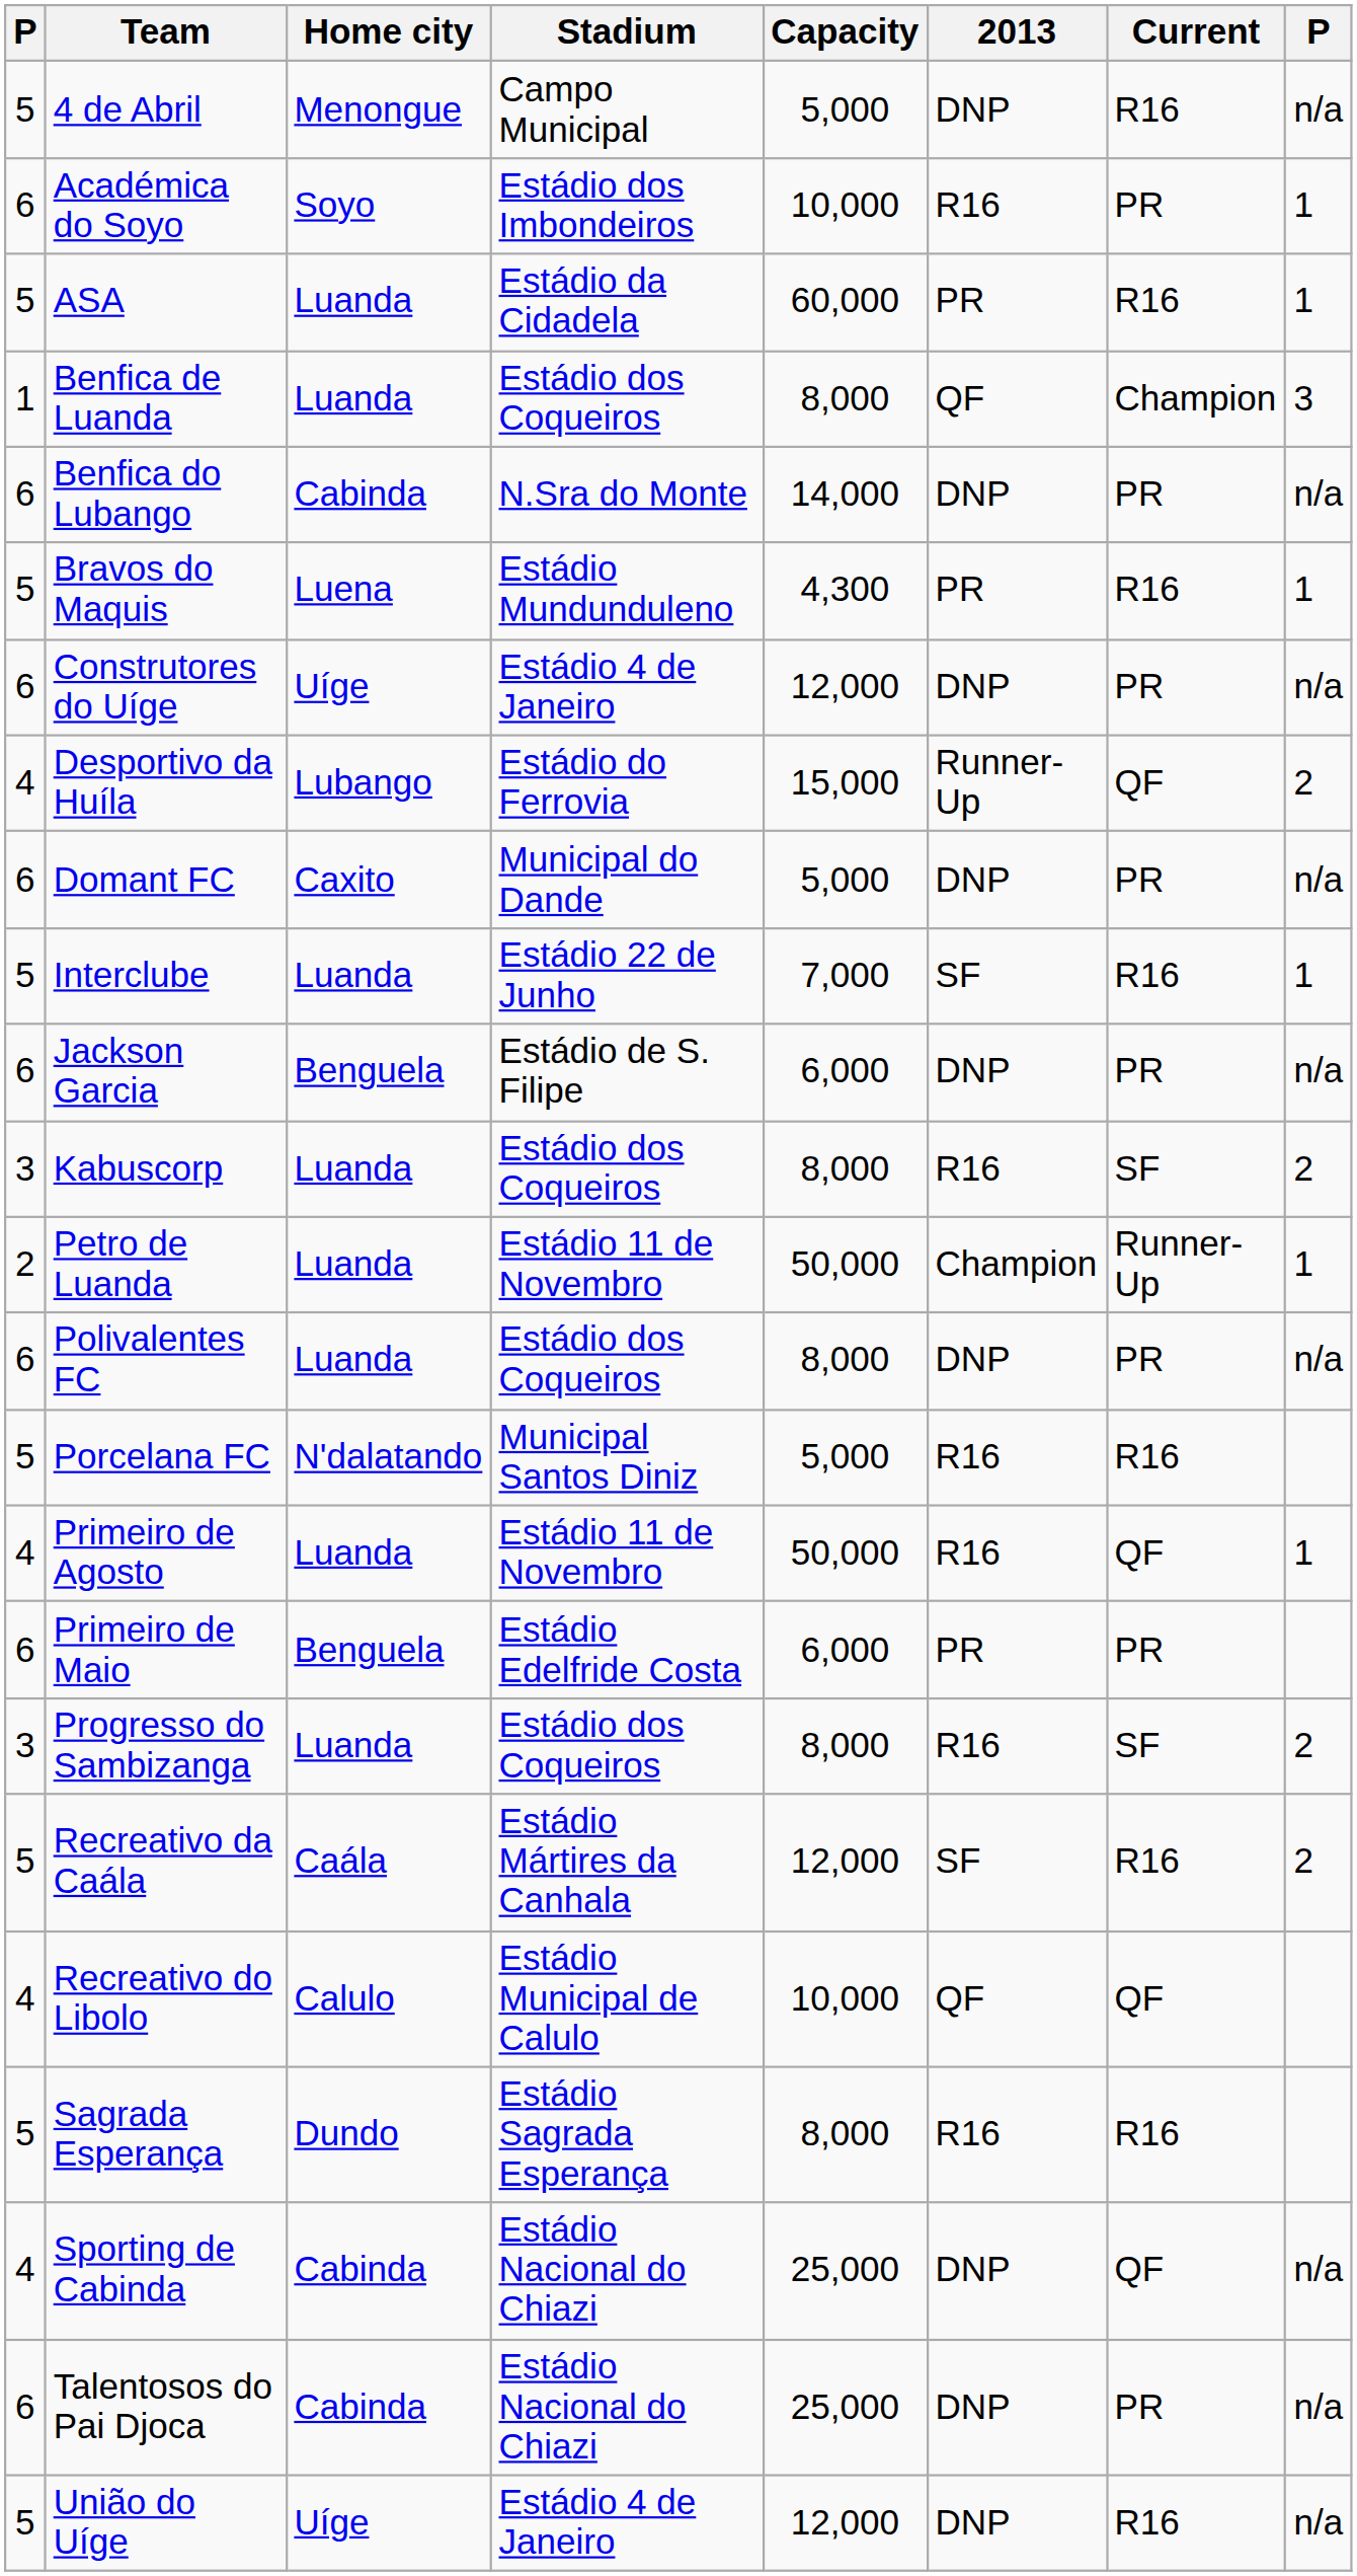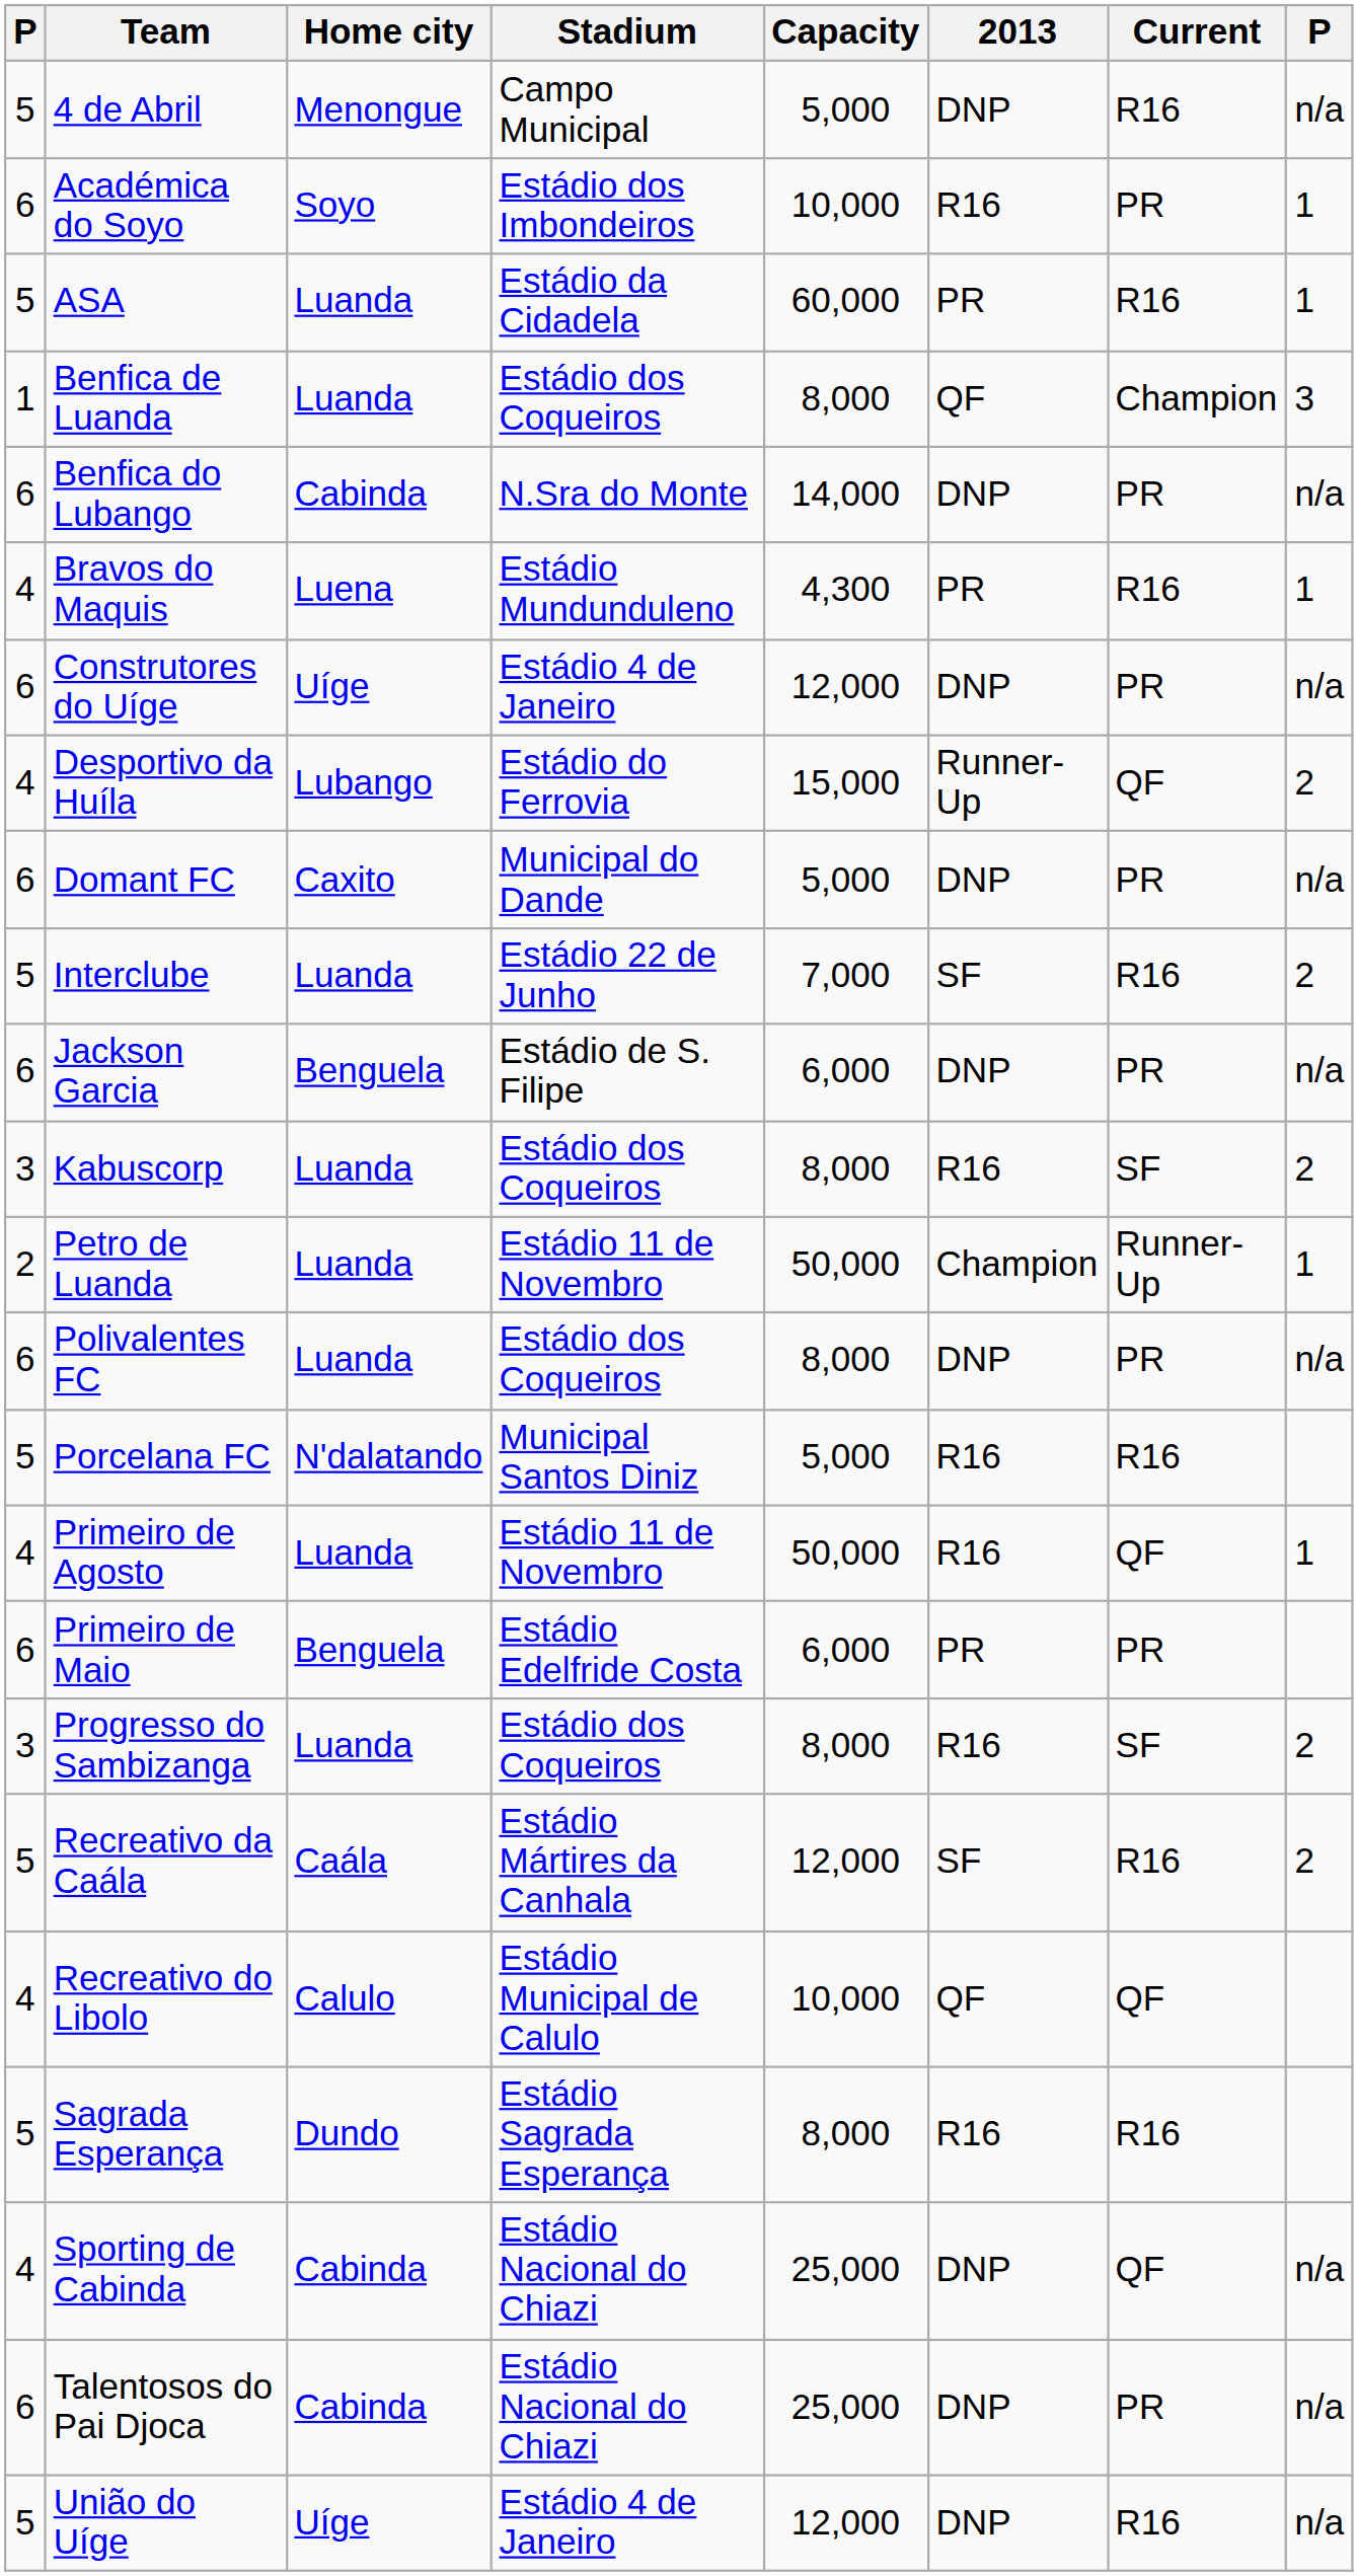 <table class="wikitable sortable">
 <tr>
 <th>P</th>
 <th>Team</th>
 <th>Home city</th>
 <th>Stadium</th>
 <th>Capacity</th>
 <th>2013</th>
 <th>Current</th>
 <th>P</th>
 </tr>
 <tr>
 <td align=center>5</td>
 <td><a href='#'>4 de Abril</a></td>
 <td><a href='#'>Menongue</a></td>
 <td>Campo Municipal</td>
 <td align="center">5,000</td>
 <td data-sort-value="7">DNP</td>
 <td data-sort-value="5">R16</td>
 <td>n/a</td>
 </tr>
 <tr>
 <td align=center>6</td>
 <td><a href='#'>Académica do Soyo</a></td>
 <td><a href='#'>Soyo</a></td>
 <td><a href='#'>Estádio dos Imbondeiros</a></td>
 <td align="center">10,000</td>
 <td data-sort-value="5">R16</td>
 <td data-sort-value="6">PR</td>
 <td> 1</td>
 </tr>
 <tr>
 <td align=center>5</td>
 <td><a href='#'>ASA</a></td>
 <td><a href='#'>Luanda</a></td>
 <td><a href='#'>Estádio da Cidadela</a></td>
 <td align="center">60,000</td>
 <td data-sort-value="6">PR</td>
 <td data-sort-value="5">R16</td>
 <td data-sort-value="3"> 1</td>
 </tr>
 <tr>
 <td align=center>1</td>
 <td><a href='#'>Benfica de Luanda</a></td>
 <td><a href='#'>Luanda</a></td>
 <td><a href='#'>Estádio dos Coqueiros</a></td>
 <td align="center">8,000</td>
 <td data-sort-value="4">QF</td>
 <td data-sort-value="1">Champion</td>
 <td data-sort-value="1"> 3</td>
 </tr>
 <tr>
 <td align=center>6</td>
 <td><a href='#'>Benfica do Lubango</a></td>
 <td><a href='#'>Cabinda</a></td>
 <td><a href='#'>N.Sra do Monte</a></td>
 <td align="center">14,000</td>
 <td data-sort-value="7">DNP</td>
 <td data-sort-value="6">PR</td>
 <td>n/a</td>
 </tr>
 <tr>
-<td align=center>5</td>
+<td align=center>4</td>
 <td><a href='#'>Bravos do Maquis</a></td>
 <td><a href='#'>Luena</a></td>
 <td><a href='#'>Estádio Mundunduleno</a></td>
 <td align="center">4,300</td>
 <td data-sort-value="6">PR</td>
 <td data-sort-value="5">R16</td>
 <td> 1</td>
 </tr>
 <tr>
 <td align=center>6</td>
 <td><a href='#'>Construtores do Uíge</a></td>
 <td><a href='#'>Uíge</a></td>
 <td><a href='#'>Estádio 4 de Janeiro</a></td>
 <td align="center">12,000</td>
 <td data-sort-value="7">DNP</td>
 <td data-sort-value="6">PR</td>
 <td>n/a</td>
 </tr>
 <tr>
 <td align=center>4</td>
 <td><a href='#'>Desportivo da Huíla</a></td>
 <td><a href='#'>Lubango</a></td>
 <td><a href='#'>Estádio do Ferrovia</a></td>
 <td align="center">15,000</td>
 <td data-sort-value="2">Runner-Up</td>
 <td data-sort-value="4">QF</td>
 <td> 2</td>
 </tr>
 <tr>
 <td align=center>6</td>
 <td><a href='#'>Domant FC</a></td>
 <td><a href='#'>Caxito</a></td>
 <td><a href='#'>Municipal do Dande</a></td>
 <td align="center">5,000</td>
 <td data-sort-value="7">DNP</td>
 <td data-sort-value="6">PR</td>
 <td>n/a</td>
 </tr>
 <tr>
 <td align=center>5</td>
 <td><a href='#'>Interclube</a></td>
 <td><a href='#'>Luanda</a></td>
 <td><a href='#'>Estádio 22 de Junho</a></td>
 <td align="center">7,000</td>
 <td data-sort-value="3">SF</td>
 <td data-sort-value="5">R16</td>
-<td> 1</td>
+<td> 2</td>
 </tr>
 <tr>
 <td align=center>6</td>
 <td><a href='#'>Jackson Garcia</a></td>
 <td><a href='#'>Benguela</a></td>
 <td>Estádio de S. Filipe</td>
 <td align="center">6,000</td>
 <td data-sort-value="7">DNP</td>
 <td data-sort-value="6">PR</td>
 <td>n/a</td>
 </tr>
 <tr>
 <td align=center>3</td>
 <td><a href='#'>Kabuscorp</a></td>
 <td><a href='#'>Luanda</a></td>
 <td><a href='#'>Estádio dos Coqueiros</a></td>
 <td align="center">8,000</td>
 <td data-sort-value="5">R16</td>
 <td data-sort-value="3">SF</td>
 <td data-sort-value="2"> 2</td>
 </tr>
 <tr>
 <td align=center>2</td>
 <td><a href='#'>Petro de Luanda</a></td>
 <td><a href='#'>Luanda</a></td>
 <td><a href='#'>Estádio 11 de Novembro</a></td>
 <td align="center">50,000</td>
 <td data-sort-value="1">Champion</td>
 <td data-sort-value="2">Runner-Up</td>
 <td> 1</td>
 </tr>
 <tr>
 <td align=center>6</td>
 <td><a href='#'>Polivalentes FC</a></td>
 <td><a href='#'>Luanda</a></td>
 <td><a href='#'>Estádio dos Coqueiros</a></td>
 <td align="center">8,000</td>
 <td data-sort-value="7">DNP</td>
 <td data-sort-value="6">PR</td>
 <td>n/a</td>
 </tr>
 <tr>
 <td align=center>5</td>
 <td><a href='#'>Porcelana FC</a></td>
 <td><a href='#'>N'dalatando</a></td>
 <td><a href='#'>Municipal Santos Diniz</a></td>
 <td align="center">5,000</td>
 <td data-sort-value="5">R16</td>
 <td data-sort-value="5">R16</td>
 <td align=center data-sort-value="4"></td>
 </tr>
 <tr>
 <td align=center>4</td>
 <td><a href='#'>Primeiro de Agosto</a></td>
 <td><a href='#'>Luanda</a></td>
 <td><a href='#'>Estádio 11 de Novembro</a></td>
 <td align="center">50,000</td>
 <td data-sort-value="5">R16</td>
 <td data-sort-value="4">QF</td>
 <td data-sort-value="3"> 1</td>
 </tr>
 <tr>
 <td align=center>6</td>
 <td><a href='#'>Primeiro de Maio</a></td>
 <td><a href='#'>Benguela</a></td>
 <td><a href='#'>Estádio Edelfride Costa</a></td>
 <td align="center">6,000</td>
 <td data-sort-value="6">PR</td>
 <td data-sort-value="6">PR</td>
 <td align=center data-sort-value="4"></td>
 </tr>
 <tr>
 <td align=center>3</td>
 <td><a href='#'>Progresso do Sambizanga</a></td>
 <td><a href='#'>Luanda</a></td>
 <td><a href='#'>Estádio dos Coqueiros</a></td>
 <td align="center">8,000</td>
 <td data-sort-value="5">R16</td>
 <td data-sort-value="3">SF</td>
 <td data-sort-value="2"> 2</td>
 </tr>
 <tr>
 <td align=center>5</td>
 <td><a href='#'>Recreativo da Caála</a></td>
 <td><a href='#'>Caála</a></td>
 <td><a href='#'>Estádio Mártires da Canhala</a></td>
 <td align="center">12,000</td>
 <td data-sort-value="3">SF</td>
 <td data-sort-value="5">R16</td>
 <td> 2</td>
 </tr>
 <tr>
 <td align=center>4</td>
 <td><a href='#'>Recreativo do Libolo</a></td>
 <td><a href='#'>Calulo</a></td>
 <td><a href='#'>Estádio Municipal de Calulo</a></td>
 <td align="center">10,000</td>
 <td data-sort-value="4">QF</td>
 <td data-sort-value="4">QF</td>
 <td align=center data-sort-value="4"></td>
 </tr>
 <tr>
 <td align=center>5</td>
 <td><a href='#'>Sagrada Esperança</a></td>
 <td><a href='#'>Dundo</a></td>
 <td><a href='#'>Estádio Sagrada Esperança</a></td>
 <td align="center">8,000</td>
 <td data-sort-value="5">R16</td>
 <td data-sort-value="5">R16</td>
 <td align=center data-sort-value="4"></td>
 </tr>
 <tr>
 <td align=center>4</td>
 <td><a href='#'>Sporting de Cabinda</a></td>
 <td><a href='#'>Cabinda</a></td>
 <td><a href='#'>Estádio Nacional do Chiazi</a></td>
 <td align="center">25,000</td>
 <td data-sort-value="7">DNP</td>
 <td data-sort-value="4">QF</td>
 <td>n/a</td>
 </tr>
 <tr>
 <td align=center>6</td>
 <td>Talentosos do Pai Djoca</td>
 <td><a href='#'>Cabinda</a></td>
 <td><a href='#'>Estádio Nacional do Chiazi</a></td>
 <td align="center">25,000</td>
 <td data-sort-value="7">DNP</td>
 <td data-sort-value="6">PR</td>
 <td>n/a</td>
 </tr>
 <tr>
 <td align=center>5</td>
 <td><a href='#'>União do Uíge</a></td>
 <td><a href='#'>Uíge</a></td>
 <td><a href='#'>Estádio 4 de Janeiro</a></td>
 <td align="center">12,000</td>
 <td data-sort-value="7">DNP</td>
 <td data-sort-value="5">R16</td>
 <td>n/a</td>
 </tr>
 </table>
